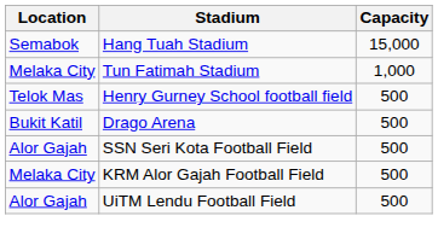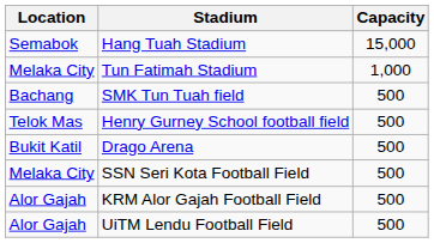 <table class="wikitable">
 <tr>
 <th>Location</th>
 <th>Stadium</th>
 <th>Capacity</th>
 </tr>
 <tr>
 <td> <a href='#'>Semabok</a></td>
 <td><a href='#'>Hang Tuah Stadium</a></td>
 <td align="center">15,000</td>
 </tr>
 <tr>
 <td> <a href='#'>Melaka City</a></td>
 <td><a href='#'>Tun Fatimah Stadium</a></td>
 <td align="center">1,000</td>
 </tr>
 <tr>
+<td> <a href='#'>Bachang</a></td>
+<td><a href='#'>SMK Tun Tuah field</a></td>
+<td align="center">500</td>
+</tr>
+<tr>
 <td> <a href='#'>Telok Mas</a></td>
 <td><a href='#'>Henry Gurney School football field</a></td>
 <td align="center">500</td>
 </tr>
 <tr>
 <td> <a href='#'>Bukit Katil</a></td>
 <td><a href='#'>Drago Arena</a></td>
 <td align="center">500</td>
 </tr>
 <tr>
-<td> <a href='#'>Alor Gajah</a></td>
+<td> <a href='#'>Melaka City</a></td>
 <td>SSN Seri Kota Football Field</td>
 <td align="center">500</td>
 </tr>
 <tr>
-<td> <a href='#'>Melaka City</a></td>
+<td> <a href='#'>Alor Gajah</a></td>
 <td>KRM Alor Gajah Football Field</td>
 <td align="center">500</td>
 </tr>
 <tr>
 <td> <a href='#'>Alor Gajah</a></td>
 <td>UiTM Lendu Football Field</td>
 <td align="center">500</td>
 </tr>
 </table>
